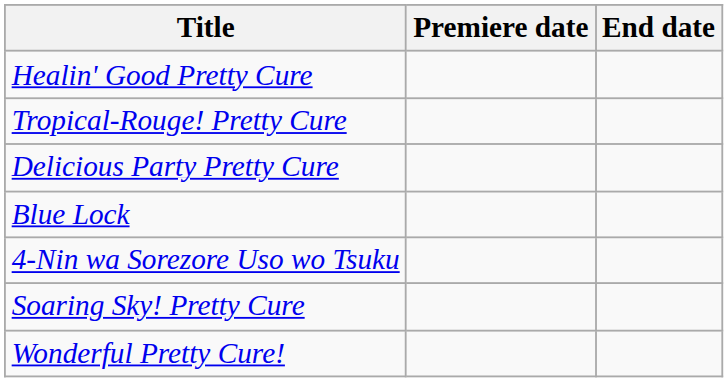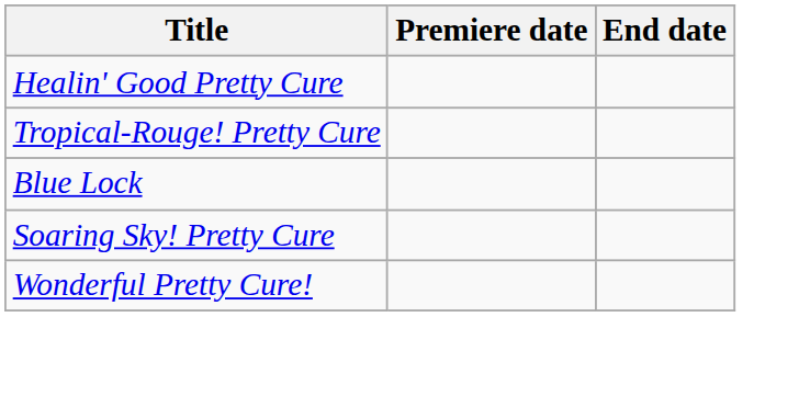 <table class="wikitable sortable">
 <tr>
 <th>Title</th>
 <th>Premiere date</th>
 <th>End date</th>
 </tr>
 <tr>
 <td><em><a href='#'>Healin' Good Pretty Cure</a></em></td>
 <td></td>
 <td></td>
 </tr>
 <tr>
 <td><em><a href='#'>Tropical-Rouge! Pretty Cure</a></em></td>
 <td></td>
 <td></td>
 </tr>
 <tr>
-<td><em><a href='#'>Delicious Party Pretty Cure</a></em></td>
-<td></td>
-<td></td>
-</tr>
-<tr>
 <td><em><a href='#'>Blue Lock</a></em></td>
-<td></td>
-<td></td>
-</tr>
-<tr>
-<td><em><a href='#'>4-Nin wa Sorezore Uso wo Tsuku</a></em></td>
 <td></td>
 <td></td>
 </tr>
 <tr>
 <td><em><a href='#'>Soaring Sky! Pretty Cure</a></em></td>
 <td></td>
 <td></td>
 </tr>
 <tr>
 <td><em><a href='#'>Wonderful Pretty Cure!</a></td>
 <td></td>
 <td></td>
 </tr>
 </table>
